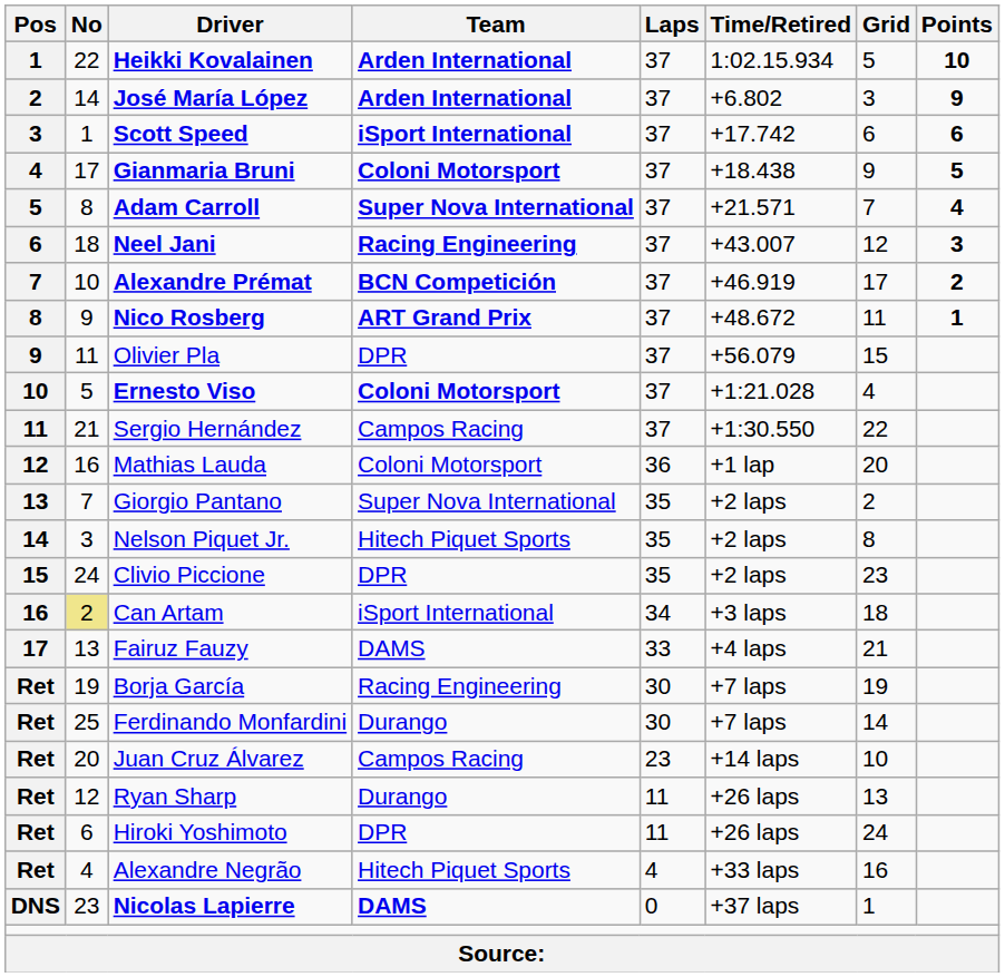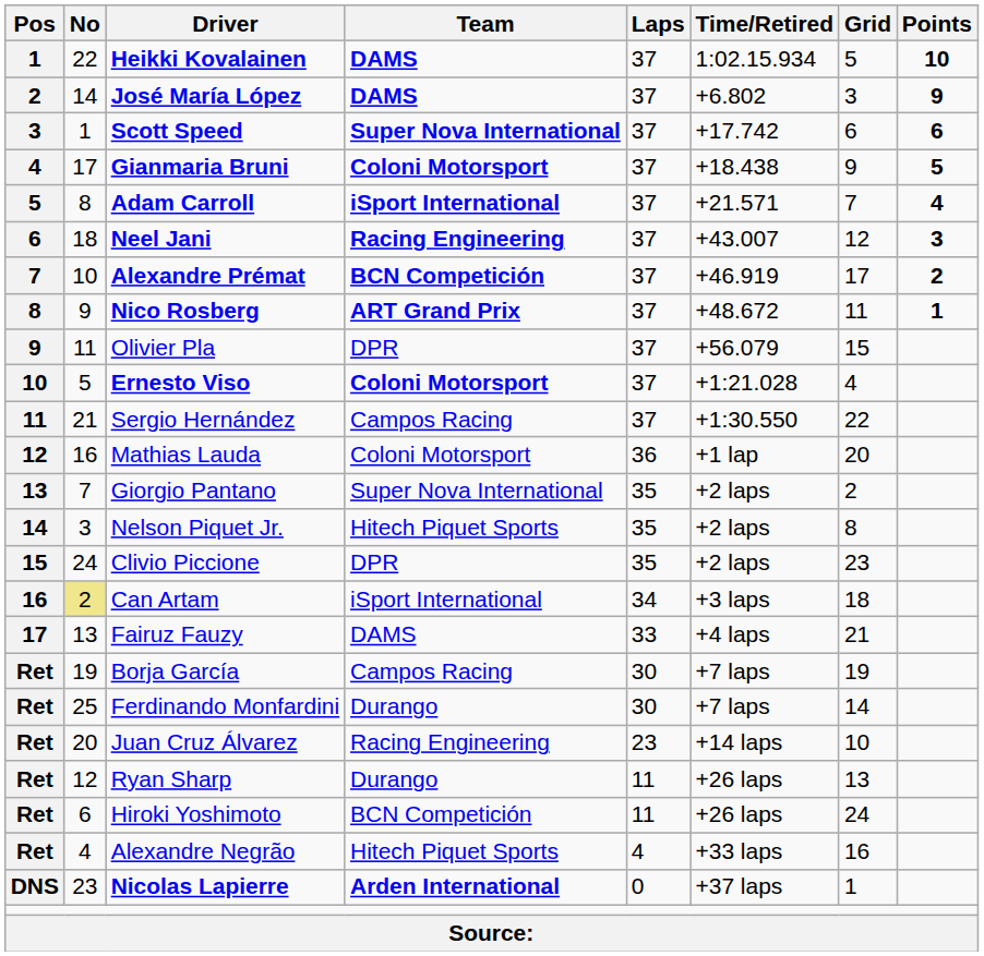 <table class="wikitable" style="font-size:85%">
 <tr>
 <th>Pos</th>
 <th>No</th>
 <th>Driver</th>
 <th>Team</th>
 <th>Laps</th>
 <th>Time/Retired</th>
 <th>Grid</th>
 <th>Points</th>
 </tr>
 <tr>
 <th>1</th>
 <td align="center">22</td>
 <td> <strong><a href='#'>Heikki Kovalainen</a></strong></td>
-<td><strong><a href='#'>Arden International</a></strong></td>
+<td><strong><a href='#'>DAMS</a></strong></td>
 <td>37</td>
 <td>1:02.15.934</td>
 <td>5</td>
 <td align="center"><strong>10</strong></td>
 </tr>
 <tr>
 <th>2</th>
 <td align="center">14</td>
 <td> <strong><a href='#'>José María López</a></strong></td>
-<td><strong><a href='#'>Arden International</a></strong></td>
+<td><strong><a href='#'>DAMS</a></strong></td>
 <td>37</td>
 <td>+6.802</td>
 <td>3</td>
 <td align="center"><strong>9</strong></td>
 </tr>
 <tr>
 <th>3</th>
 <td align="center">1</td>
 <td> <strong><a href='#'>Scott Speed</a></strong></td>
-<td><strong><a href='#'>iSport International</a></strong></td>
+<td><strong><a href='#'>Super Nova International</a></strong></td>
 <td>37</td>
 <td>+17.742</td>
 <td>6</td>
 <td align="center"><strong>6</strong></td>
 </tr>
 <tr>
 <th>4</th>
 <td align="center">17</td>
 <td> <strong><a href='#'>Gianmaria Bruni</a></strong></td>
 <td><strong><a href='#'>Coloni Motorsport</a></strong></td>
 <td>37</td>
 <td>+18.438</td>
 <td>9</td>
 <td align="center"><strong>5</strong></td>
 </tr>
 <tr>
 <th>5</th>
 <td align="center">8</td>
 <td> <strong><a href='#'>Adam Carroll</a></strong></td>
-<td><strong><a href='#'>Super Nova International</a></strong></td>
+<td><strong><a href='#'>iSport International</a></strong></td>
 <td>37</td>
 <td>+21.571</td>
 <td>7</td>
 <td align="center"><strong>4</strong></td>
 </tr>
 <tr>
 <th>6</th>
 <td align="center">18</td>
 <td> <strong><a href='#'>Neel Jani</a></strong></td>
 <td><strong><a href='#'>Racing Engineering</a></strong></td>
 <td>37</td>
 <td>+43.007</td>
 <td>12</td>
 <td align="center"><strong>3</strong></td>
 </tr>
 <tr>
 <th>7</th>
 <td align="center">10</td>
 <td> <strong><a href='#'>Alexandre Prémat</a></strong></td>
 <td><strong><a href='#'>BCN Competición</a></strong></td>
 <td>37</td>
 <td>+46.919</td>
 <td>17</td>
 <td align="center"><strong>2</strong></td>
 </tr>
 <tr>
 <th>8</th>
 <td align="center">9</td>
 <td> <strong><a href='#'>Nico Rosberg</a></strong></td>
 <td><strong><a href='#'>ART Grand Prix</a></strong></td>
 <td>37</td>
 <td>+48.672</td>
 <td>11</td>
 <td align="center"><strong>1</strong></td>
 </tr>
 <tr>
 <th>9</th>
 <td align="center">11</td>
 <td> <a href='#'>Olivier Pla</a></td>
 <td><a href='#'>DPR</a></td>
 <td>37</td>
 <td>+56.079</td>
 <td>15</td>
 <td></td>
 </tr>
 <tr>
 <th>10</th>
 <td align="center">5</td>
 <td> <strong><a href='#'>Ernesto Viso</a></strong></td>
 <td><strong><a href='#'>Coloni Motorsport</a></strong></td>
 <td>37</td>
 <td>+1:21.028</td>
 <td>4</td>
 <td align="center"><strong></strong></td>
 </tr>
 <tr>
 <th>11</th>
 <td align="center">21</td>
 <td> <a href='#'>Sergio Hernández</a></td>
 <td><a href='#'>Campos Racing</a></td>
 <td>37</td>
 <td>+1:30.550</td>
 <td>22</td>
 <td></td>
 </tr>
 <tr>
 <th>12</th>
 <td align="center">16</td>
 <td> <a href='#'>Mathias Lauda</a></td>
 <td><a href='#'>Coloni Motorsport</a></td>
 <td>36</td>
 <td>+1 lap</td>
 <td>20</td>
 <td></td>
 </tr>
 <tr>
 <th>13</th>
 <td align="center">7</td>
 <td> <a href='#'>Giorgio Pantano</a></td>
 <td><a href='#'>Super Nova International</a></td>
 <td>35</td>
 <td>+2 laps</td>
 <td>2</td>
 <td></td>
 </tr>
 <tr>
 <th>14</th>
 <td align="center">3</td>
 <td> <a href='#'>Nelson Piquet Jr.</a></td>
 <td><a href='#'>Hitech Piquet Sports</a></td>
 <td>35</td>
 <td>+2 laps</td>
 <td>8</td>
 <td></td>
 </tr>
 <tr>
 <th>15</th>
 <td align="center">24</td>
 <td> <a href='#'>Clivio Piccione</a></td>
 <td><a href='#'>DPR</a></td>
 <td>35</td>
 <td>+2 laps</td>
 <td>23</td>
 <td></td>
 </tr>
 <tr>
 <th>16</th>
 <td align="center" style="background: khaki;">2</td>
 <td> <a href='#'>Can Artam</a></td>
 <td><a href='#'>iSport International</a></td>
 <td>34</td>
 <td>+3 laps</td>
 <td>18</td>
 <td></td>
 </tr>
 <tr>
 <th>17</th>
 <td align="center">13</td>
 <td> <a href='#'>Fairuz Fauzy</a></td>
 <td><a href='#'>DAMS</a></td>
 <td>33</td>
 <td>+4 laps</td>
 <td>21</td>
 <td></td>
 </tr>
 <tr>
 <th>Ret</th>
 <td align="center">19</td>
 <td> <a href='#'>Borja García</a></td>
-<td><a href='#'>Racing Engineering</a></td>
+<td><a href='#'>Campos Racing</a></td>
 <td>30</td>
 <td>+7 laps</td>
 <td>19</td>
 <td></td>
 </tr>
 <tr>
 <th>Ret</th>
 <td align="center">25</td>
 <td> <a href='#'>Ferdinando Monfardini</a></td>
 <td><a href='#'>Durango</a></td>
 <td>30</td>
 <td>+7 laps</td>
 <td>14</td>
 <td></td>
 </tr>
 <tr>
 <th>Ret</th>
 <td align="center">20</td>
 <td> <a href='#'>Juan Cruz Álvarez</a></td>
-<td><a href='#'>Campos Racing</a></td>
+<td><a href='#'>Racing Engineering</a></td>
 <td>23</td>
 <td>+14 laps</td>
 <td>10</td>
 <td></td>
 </tr>
 <tr>
 <th>Ret</th>
 <td align="center">12</td>
 <td> <a href='#'>Ryan Sharp</a></td>
 <td><a href='#'>Durango</a></td>
 <td>11</td>
 <td>+26 laps</td>
 <td>13</td>
 <td></td>
 </tr>
 <tr>
 <th>Ret</th>
 <td align="center">6</td>
 <td> <a href='#'>Hiroki Yoshimoto</a></td>
-<td><a href='#'>DPR</a></td>
+<td><a href='#'>BCN Competición</a></td>
 <td>11</td>
 <td>+26 laps</td>
 <td>24</td>
 <td></td>
 </tr>
 <tr>
 <th>Ret</th>
 <td align="center">4</td>
 <td> <a href='#'>Alexandre Negrão</a></td>
 <td><a href='#'>Hitech Piquet Sports</a></td>
 <td>4</td>
 <td>+33 laps</td>
 <td>16</td>
 <td></td>
 </tr>
 <tr>
 <th>DNS</th>
 <td align="center">23</td>
 <td> <strong><a href='#'>Nicolas Lapierre</a></strong></td>
-<td><strong><a href='#'>DAMS</a></strong></td>
+<td><strong><a href='#'>Arden International</a></strong></td>
 <td>0</td>
 <td>+37 laps</td>
 <td>1</td>
 <td align="center"><strong></strong></td>
 </tr>
 <tr>
 <td colspan=8></td>
 </tr>
 <tr>
 <th colspan="8">Source:</th>
 </tr>
 </table>
